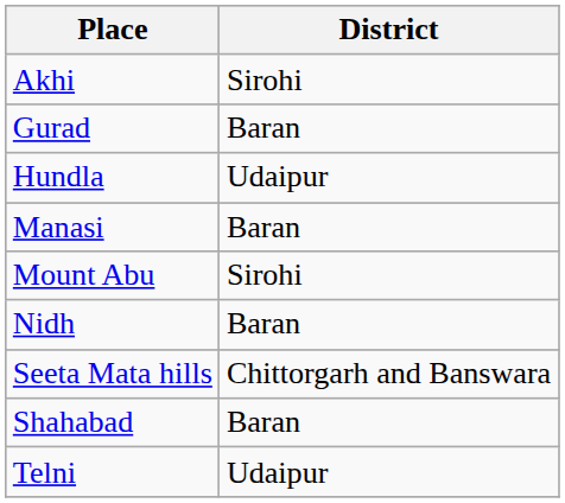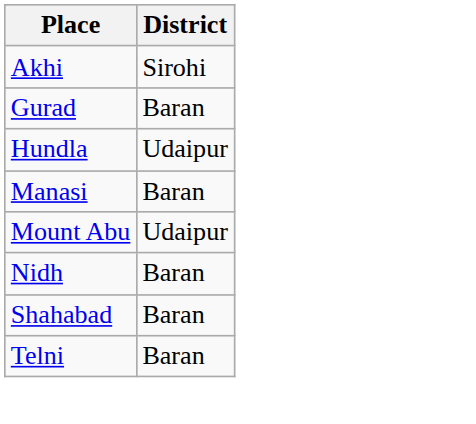 <table class="wikitable sortable">
 <tr>
 <th>Place</th>
 <th>District</th>
 </tr>
 <tr>
 <td><a href='#'>Akhi</a></td>
 <td>Sirohi</td>
 </tr>
 <tr>
 <td><a href='#'>Gurad</a></td>
 <td>Baran</td>
 </tr>
 <tr>
 <td><a href='#'>Hundla</a></td>
 <td>Udaipur</td>
 </tr>
 <tr>
 <td><a href='#'>Manasi</a></td>
 <td>Baran</td>
 </tr>
 <tr>
 <td><a href='#'>Mount Abu</a></td>
-<td>Sirohi</td>
+<td>Udaipur</td>
 </tr>
 <tr>
 <td><a href='#'>Nidh</a></td>
 <td>Baran</td>
-</tr>
-<tr>
-<td><a href='#'>Seeta Mata hills</a></td>
-<td>Chittorgarh and Banswara</td>
 </tr>
 <tr>
 <td><a href='#'>Shahabad</a></td>
 <td>Baran</td>
 </tr>
 <tr>
 <td><a href='#'>Telni</a></td>
-<td>Udaipur</td>
+<td>Baran</td>
 </tr>
 </table>
